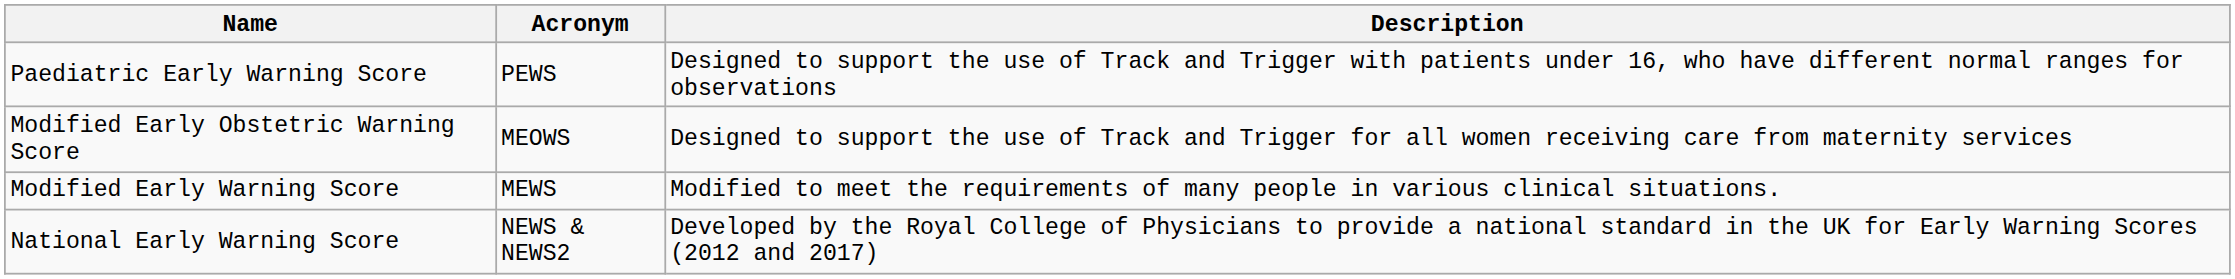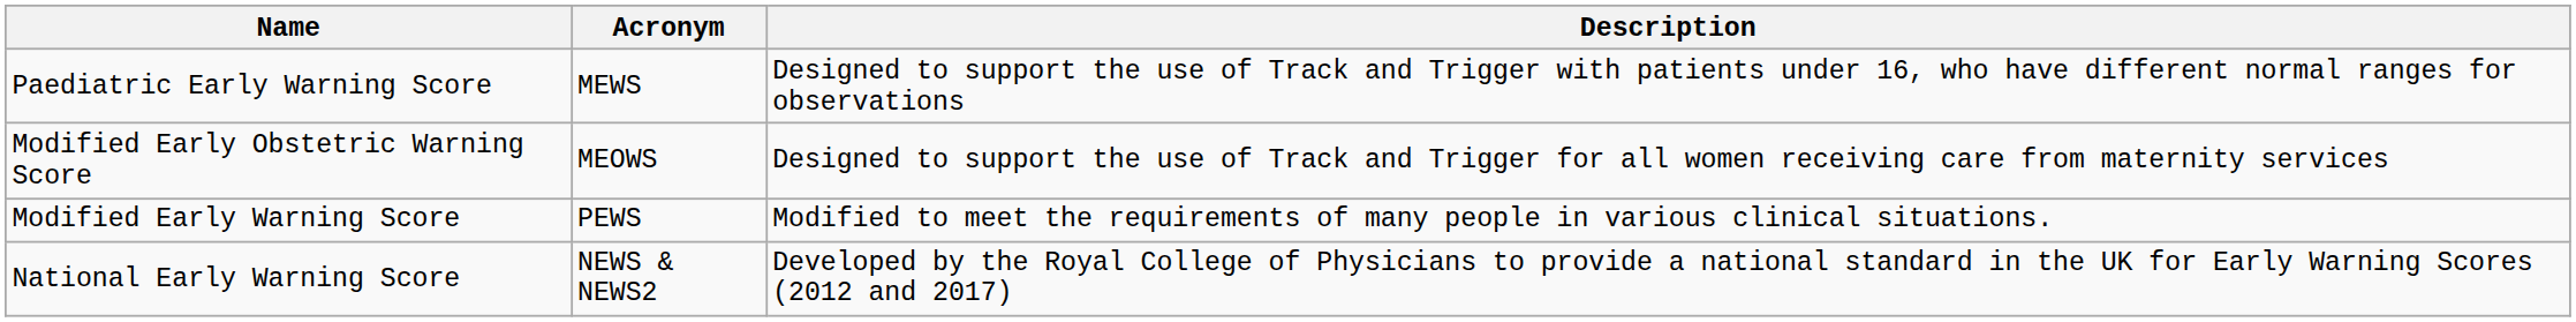 <table class="wikitable">
 <tr>
 <th>Name</th>
 <th>Acronym</th>
 <th>Description</th>
 </tr>
 <tr>
 <td>Paediatric Early Warning Score</td>
-<td>PEWS</td>
+<td>MEWS</td>
 <td>Designed to support the use of Track and Trigger with patients under 16, who have different normal ranges for observations</td>
 </tr>
 <tr>
 <td>Modified Early Obstetric Warning Score</td>
 <td>MEOWS</td>
 <td>Designed to support the use of Track and Trigger for all women receiving care from maternity services</td>
 </tr>
 <tr>
 <td>Modified Early Warning Score</td>
-<td>MEWS</td>
+<td>PEWS</td>
 <td>Modified to meet the requirements of many people in various clinical situations.</td>
 </tr>
 <tr>
 <td>National Early Warning Score</td>
 <td>NEWS & NEWS2</td>
 <td>Developed by the Royal College of Physicians to provide a national standard in the UK for Early Warning Scores (2012 and 2017)</td>
 </tr>
 </table>
